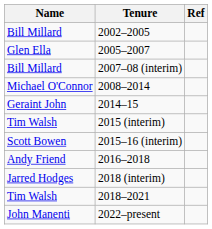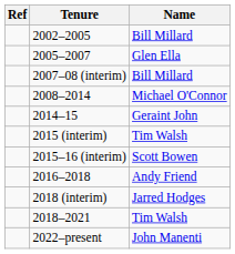 <table class="wikitable">
 <tr>
+<th>Ref</th>
+<th>Tenure</th>
 <th>Name</th>
-<th>Tenure</th>
-<th>Ref</th>
 </tr>
 <tr>
+<td align="center"></td>
+<td>2002–2005</td>
 <td><a href='#'>Bill Millard</a></td>
-<td>2002–2005</td>
-<td align="center"></td>
 </tr>
 <tr>
+<td align="center"></td>
+<td>2005–2007</td>
 <td><a href='#'>Glen Ella</a></td>
-<td>2005–2007</td>
-<td align="center"></td>
 </tr>
 <tr>
+<td align="center"></td>
+<td>2007–08 (interim)</td>
 <td><a href='#'>Bill Millard</a></td>
-<td>2007–08 (interim)</td>
-<td align="center"></td>
 </tr>
 <tr>
+<td align="center"></td>
+<td>2008–2014</td>
 <td><a href='#'>Michael O'Connor</a></td>
-<td>2008–2014</td>
-<td align="center"></td>
 </tr>
 <tr>
+<td align="center"></td>
+<td>2014–15</td>
 <td><a href='#'>Geraint John</a></td>
-<td>2014–15</td>
-<td align="center"></td>
 </tr>
 <tr>
+<td align="center"></td>
+<td>2015 (interim)</td>
 <td><a href='#'>Tim Walsh</a></td>
-<td>2015 (interim)</td>
-<td align="center"></td>
 </tr>
 <tr>
+<td align="center"></td>
+<td>2015–16 (interim)</td>
 <td><a href='#'>Scott Bowen</a></td>
-<td>2015–16 (interim)</td>
-<td align="center"></td>
 </tr>
 <tr>
+<td align="center"></td>
+<td>2016–2018</td>
 <td><a href='#'>Andy Friend</a></td>
-<td>2016–2018</td>
-<td align="center"></td>
 </tr>
 <tr>
+<td align="center"></td>
+<td>2018 (interim)</td>
 <td><a href='#'>Jarred Hodges</a></td>
-<td>2018 (interim)</td>
-<td align="center"></td>
 </tr>
 <tr>
+<td align="center"></td>
+<td>2018–2021</td>
 <td><a href='#'>Tim Walsh</a></td>
-<td>2018–2021</td>
-<td align="center"></td>
 </tr>
 <tr>
+<td align="center"></td>
+<td>2022–present</td>
 <td><a href='#'>John Manenti</a></td>
-<td>2022–present</td>
-<td align="center"></td>
 </tr>
 </table>
